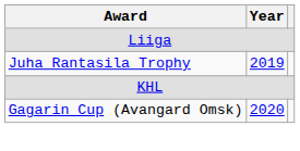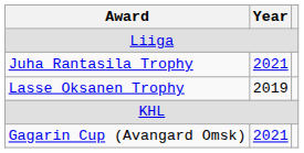 <table class="wikitable">
 <tr>
 <th>Award</th>
 <th>Year</th>
 <th></th>
 </tr>
 <tr ALIGN="center" bgcolor="#e0e0e0">
 <td colspan="3"><a href='#'>Liiga</a></td>
 </tr>
 <tr>
 <td><a href='#'>Juha Rantasila Trophy</a></td>
-<td><a href='#'>2019</a></td>
+<td><a href='#'>2021</a></td>
+<td></td>
+</tr>
+<tr>
+<td><a href='#'>Lasse Oksanen Trophy</a></td>
+<td>2019</td>
 <td></td>
 </tr>
 <tr ALIGN="center" bgcolor="#e0e0e0">
 <td colspan="3"><a href='#'>KHL</a></td>
 </tr>
 <tr>
 <td><a href='#'>Gagarin Cup</a> (Avangard Omsk)</td>
-<td><a href='#'>2020</a></td>
+<td><a href='#'>2021</a></td>
 <td></td>
 </tr>
 </table>
